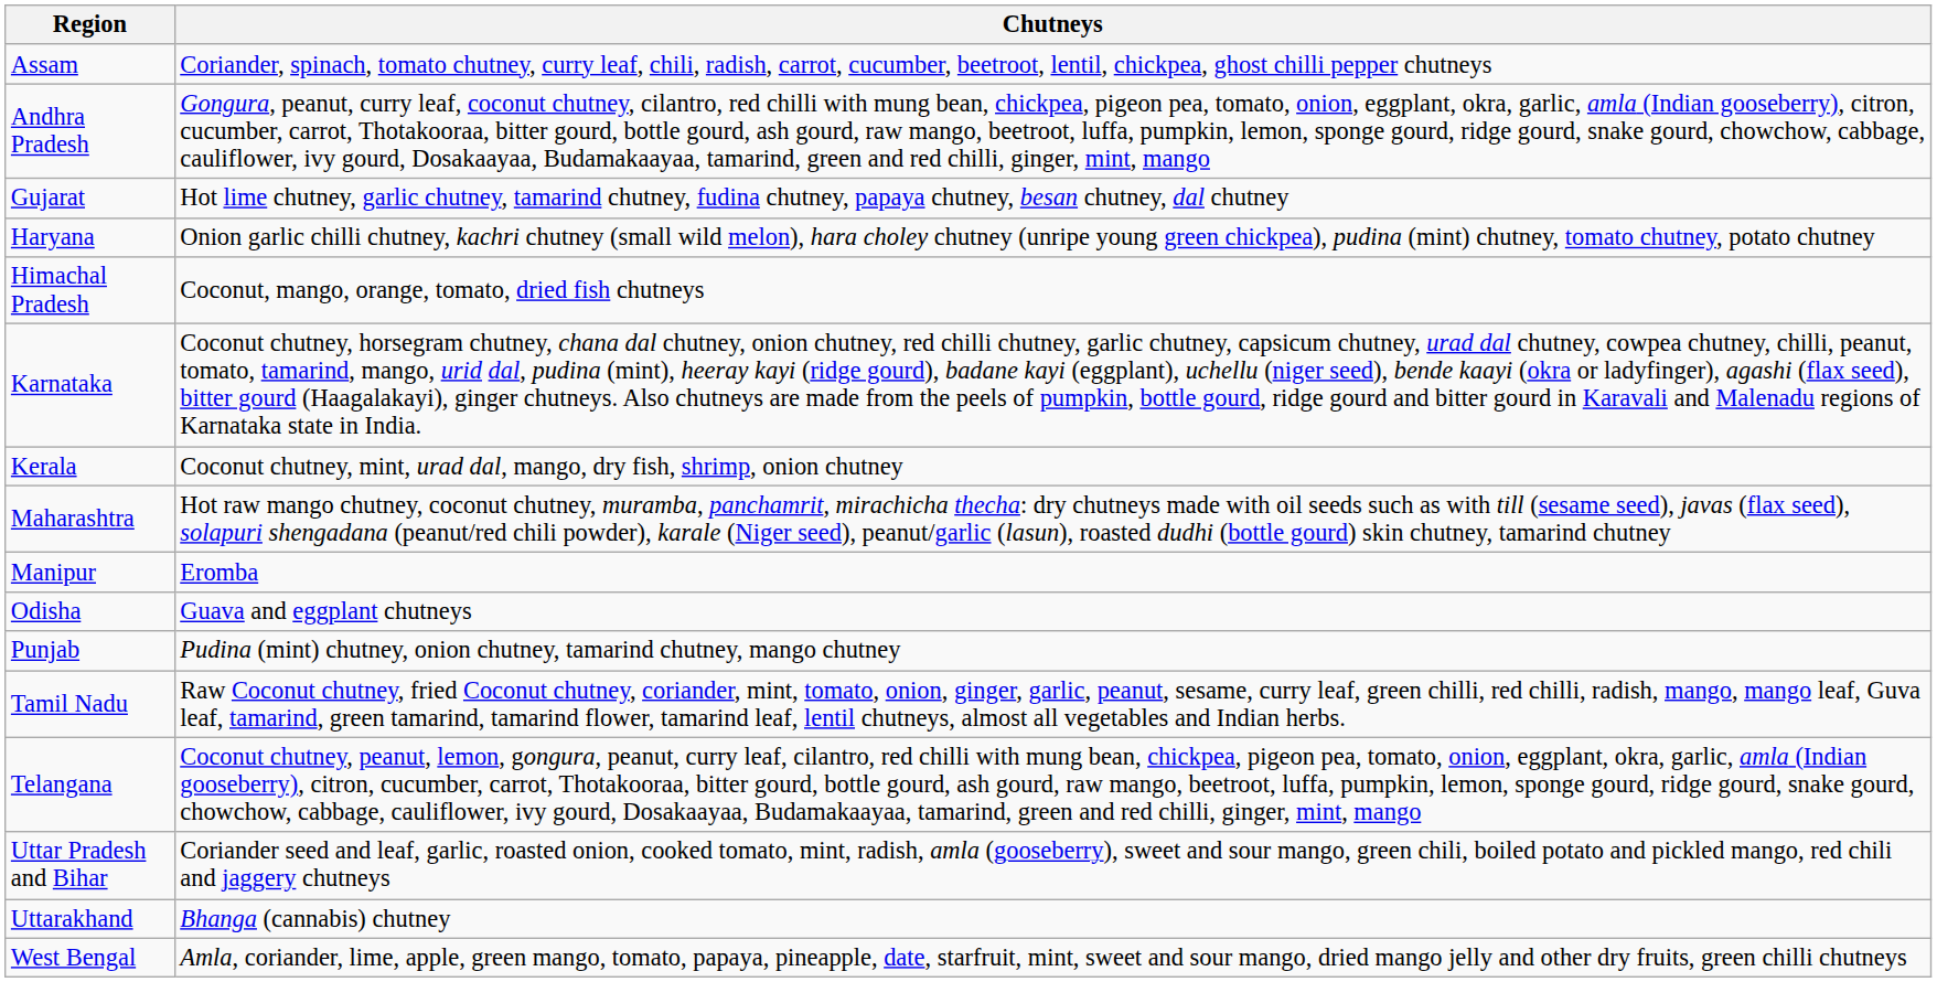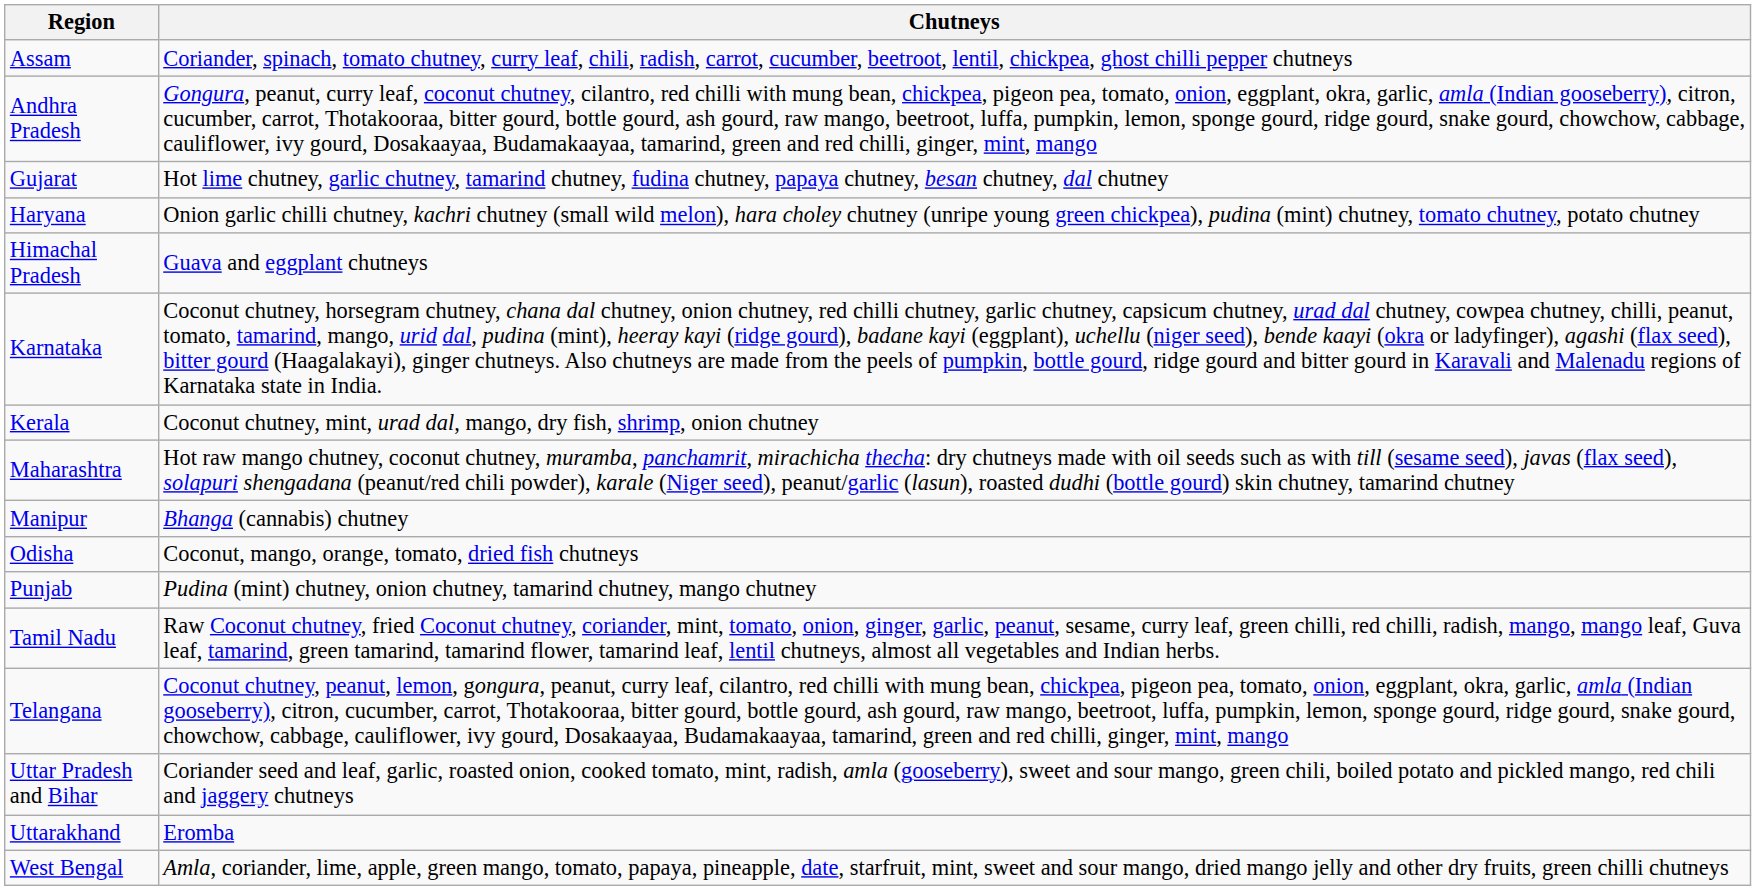 <table class="wikitable sortable">
 <tr>
 <th>Region</th>
 <th>Chutneys</th>
 </tr>
 <tr>
 <td><a href='#'>Assam</a></td>
 <td><a href='#'>Coriander</a>, <a href='#'>spinach</a>, <a href='#'>tomato chutney</a>, <a href='#'>curry leaf</a>, <a href='#'>chili</a>, <a href='#'>radish</a>, <a href='#'>carrot</a>, <a href='#'>cucumber</a>, <a href='#'>beetroot</a>, <a href='#'>lentil</a>, <a href='#'>chickpea</a>, <a href='#'>ghost chilli pepper</a> chutneys</td>
 </tr>
 <tr>
 <td><a href='#'>Andhra Pradesh</a></td>
 <td><em><a href='#'>Gongura</a></em>, peanut, curry leaf, <a href='#'>coconut chutney</a>, cilantro, red chilli with mung bean, <a href='#'>chickpea</a>, pigeon pea, tomato, <a href='#'>onion</a>, eggplant, okra, garlic, <a href='#'><em>amla</em> (Indian gooseberry)</a>, citron, cucumber, carrot, Thotakooraa, bitter gourd, bottle gourd, ash gourd, raw mango, beetroot, luffa, pumpkin, lemon, sponge gourd, ridge gourd, snake gourd, chowchow, cabbage, cauliflower, ivy gourd, Dosakaayaa, Budamakaayaa, tamarind, green and red chilli, ginger, <a href='#'>mint</a>, <a href='#'>mango</a></td>
 </tr>
 <tr>
 <td><a href='#'>Gujarat</a></td>
 <td>Hot <a href='#'>lime</a> chutney, <a href='#'>garlic chutney</a>, <a href='#'>tamarind</a> chutney, <a href='#'>fudina</a> chutney, <a href='#'>papaya</a> chutney, <em><a href='#'>besan</a></em> chutney, <em><a href='#'>dal</a></em> chutney</td>
 </tr>
 <tr>
 <td><a href='#'>Haryana</a></td>
 <td>Onion garlic chilli chutney, <em>kachri</em> chutney (small wild <a href='#'>melon</a>), <em>hara choley</em> chutney (unripe young <a href='#'>green chickpea</a>), <em>pudina</em> (mint) chutney, <a href='#'>tomato chutney</a>, potato chutney</td>
 </tr>
 <tr>
 <td><a href='#'>Himachal Pradesh</a></td>
-<td>Coconut, mango, orange, tomato, <a href='#'>dried fish</a> chutneys</td>
+<td><a href='#'>Guava</a> and <a href='#'>eggplant</a> chutneys</td>
 </tr>
 <tr>
 <td><a href='#'>Karnataka</a></td>
 <td>Coconut chutney, horsegram chutney, <em>chana dal</em> chutney, onion chutney, red chilli chutney, garlic chutney, capsicum chutney, <em><a href='#'>urad dal</a></em> chutney, cowpea chutney, chilli, peanut, tomato, <a href='#'>tamarind</a>, mango, <em><a href='#'>urid</a> <a href='#'>dal</a></em>, <em>pudina</em> (mint), <em>heeray kayi</em> (<a href='#'>ridge gourd</a>), <em>badane kayi</em> (eggplant), <em>uchellu</em> (<a href='#'>niger seed</a>), <em>bende kaayi</em> (<a href='#'>okra</a> or ladyfinger), <em>agashi</em> (<a href='#'>flax seed</a>), <a href='#'>bitter gourd</a> (Haagalakayi), ginger chutneys. Also chutneys are made from the peels of <a href='#'>pumpkin</a>, <a href='#'>bottle gourd</a>, ridge gourd and bitter gourd in <a href='#'>Karavali</a> and <a href='#'>Malenadu</a> regions of Karnataka state in India.</td>
 </tr>
 <tr>
 <td><a href='#'>Kerala</a></td>
 <td>Coconut chutney, mint, <em>urad dal</em>, mango, dry fish, <a href='#'>shrimp</a>, onion chutney</td>
 </tr>
 <tr>
 <td><a href='#'>Maharashtra</a></td>
 <td>Hot raw mango chutney, coconut chutney, <em>muramba</em>, <em><a href='#'>panchamrit</a></em>, <em>mirachicha <a href='#'>thecha</a></em>: dry chutneys made with oil seeds such as with <em>till</em> (<a href='#'>sesame seed</a>), <em>javas</em> (<a href='#'>flax seed</a>), <em><a href='#'>solapuri</a> shengadana</em> (peanut/red chili powder), <em>karale</em> (<a href='#'>Niger seed</a>), peanut/<a href='#'>garlic</a> (<em>lasun</em>), roasted <em>dudhi</em> (<a href='#'>bottle gourd</a>) skin chutney, tamarind chutney</td>
 </tr>
 <tr>
 <td><a href='#'>Manipur</a></td>
-<td><a href='#'>Eromba</a></td>
+<td><a href='#'><em>Bhanga</em></a> (cannabis) chutney</td>
 </tr>
 <tr>
 <td><a href='#'>Odisha</a></td>
-<td><a href='#'>Guava</a> and <a href='#'>eggplant</a> chutneys</td>
+<td>Coconut, mango, orange, tomato, <a href='#'>dried fish</a> chutneys</td>
 </tr>
 <tr>
 <td><a href='#'>Punjab</a></td>
 <td><em>Pudina</em> (mint) chutney, onion chutney, tamarind chutney, mango chutney</td>
 </tr>
 <tr>
 <td><a href='#'>Tamil Nadu</a></td>
 <td>Raw <a href='#'>Coconut chutney</a>, fried <a href='#'>Coconut chutney</a>, <a href='#'>coriander</a>, mint, <a href='#'>tomato</a>, <a href='#'>onion</a>, <a href='#'>ginger</a>, <a href='#'>garlic</a>, <a href='#'>peanut</a>, sesame, curry leaf, green chilli, red chilli, radish, <a href='#'>mango</a>, <a href='#'>mango</a> leaf, Guva leaf, <a href='#'>tamarind</a>, green tamarind, tamarind flower, tamarind leaf, <a href='#'>lentil</a> chutneys, almost all vegetables and Indian herbs.</td>
 </tr>
 <tr>
 <td><a href='#'>Telangana</a></td>
 <td><a href='#'>Coconut chutney</a>, <a href='#'>peanut</a>, <a href='#'>lemon</a>, g<em>ongura</em>, peanut, curry leaf, cilantro, red chilli with mung bean, <a href='#'>chickpea</a>, pigeon pea, tomato, <a href='#'>onion</a>, eggplant, okra, garlic, <a href='#'><em>amla</em> (Indian gooseberry)</a>, citron, cucumber, carrot, Thotakooraa, bitter gourd, bottle gourd, ash gourd, raw mango, beetroot, luffa, pumpkin, lemon, sponge gourd, ridge gourd, snake gourd, chowchow, cabbage, cauliflower, ivy gourd, Dosakaayaa, Budamakaayaa, tamarind, green and red chilli, ginger, <a href='#'>mint</a>, <a href='#'>mango</a></td>
 </tr>
 <tr>
 <td><a href='#'>Uttar Pradesh</a> and <a href='#'>Bihar</a></td>
 <td>Coriander seed and leaf, garlic, roasted onion, cooked tomato, mint, radish, <em>amla</em> (<a href='#'>gooseberry</a>), sweet and sour mango, green chili, boiled potato and pickled mango, red chili and <a href='#'>jaggery</a> chutneys</td>
 </tr>
 <tr>
 <td><a href='#'>Uttarakhand</a></td>
-<td><a href='#'><em>Bhanga</em></a> (cannabis) chutney</td>
+<td><a href='#'>Eromba</a></td>
 </tr>
 <tr>
 <td><a href='#'>West Bengal</a></td>
 <td><em>Amla</em>, coriander, lime, apple, green mango, tomato, papaya, pineapple, <a href='#'>date</a>, starfruit, mint, sweet and sour mango, dried mango jelly and other dry fruits, green chilli chutneys</td>
 </tr>
 </table>
